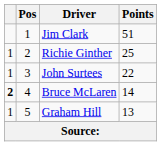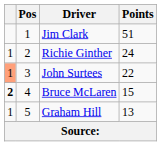 <table class="wikitable" style="font-size: 95%;">
 <tr>
 <th></th>
 <th>Pos</th>
 <th>Driver</th>
 <th>Points</th>
 </tr>
 <tr>
 <td align="left"></td>
 <td align="center">1</td>
 <td> <a href='#'>Jim Clark</a></td>
 <td align="left">51</td>
 </tr>
 <tr>
 <td align="left"> 1</td>
 <td align="center">2</td>
 <td> <a href='#'>Richie Ginther</a></td>
-<td align="left">25</td>
+<td align="left">24</td>
 </tr>
 <tr>
-<td align="left"> 1</td>
+<td align="left" style="background: lightsalmon;"> 1</td>
 <td align="center">3</td>
 <td> <a href='#'>John Surtees</a></td>
 <td align="left">22</td>
 </tr>
 <tr>
 <td align="left"><strong> 2</strong></td>
 <td align="center">4</td>
 <td> <a href='#'>Bruce McLaren</a></td>
-<td align="left">14</td>
+<td align="left">15</td>
 </tr>
 <tr>
 <td align="left"> 1</td>
 <td align="center">5</td>
 <td> <a href='#'>Graham Hill</a></td>
 <td align="left">13</td>
 </tr>
 <tr>
 <th colspan=4>Source: </th>
 </tr>
 </table>
